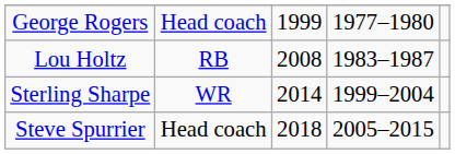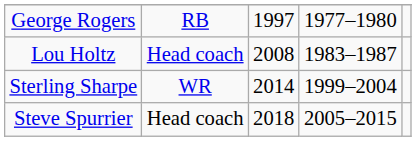 <table class="wikitable" style="text-align:center">
 <tr>
 </tr>
 <tr>
 <td><a href='#'>George Rogers</a></td>
-<td><a href='#'>Head coach</a></td>
-<td>1999</td>
+<td><a href='#'>RB</a></td>
+<td>1997</td>
 <td>1977–1980</td>
 <td></td>
 </tr>
 <tr>
 <td><a href='#'>Lou Holtz</a></td>
-<td><a href='#'>RB</a></td>
+<td><a href='#'>Head coach</a></td>
 <td>2008</td>
 <td>1983–1987</td>
 <td></td>
 </tr>
 <tr>
 <td><a href='#'>Sterling Sharpe</a></td>
 <td><a href='#'>WR</a></td>
 <td>2014</td>
 <td>1999–2004</td>
 <td></td>
 </tr>
 <tr>
 <td><a href='#'>Steve Spurrier</a></td>
 <td>Head coach</td>
 <td>2018</td>
 <td>2005–2015</td>
 <td></td>
 </tr>
 </table>
